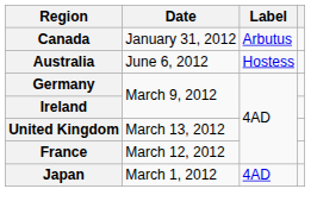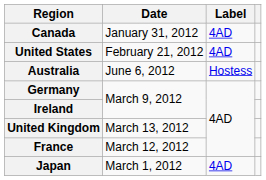 <table class="wikitable plainrowheaders">
 <tr>
 <th scope="col">Region</th>
 <th scope="col">Date</th>
 <th scope="col">Label</th>
 <th scope="col"></th>
 </tr>
 <tr>
 <th scope="row">Canada</th>
 <td>January 31, 2012</td>
-<td><a href='#'>Arbutus</a></td>
+<td><a href='#'>4AD</a></td>
+<td align="center"></td>
+</tr>
+<tr>
+<th scope="row">United States</th>
+<td>February 21, 2012</td>
+<td><a href='#'>4AD</a></td>
 <td align="center"></td>
 </tr>
 <tr>
 <th scope="row">Australia</th>
 <td>June 6, 2012</td>
 <td><a href='#'>Hostess</a></td>
 <td align="center"></td>
 </tr>
 <tr>
 <th scope="row">Germany</th>
 <td rowspan="2">March 9, 2012</td>
 <td rowspan="4">4AD</td>
 <td align="center"></td>
 </tr>
 <tr>
 <th scope="row">Ireland</th>
 <td align="center"></td>
 </tr>
 <tr>
 <th scope="row">United Kingdom</th>
 <td>March 13, 2012</td>
 <td align="center"></td>
 </tr>
 <tr>
 <th scope="row">France</th>
 <td>March 12, 2012</td>
 <td align="center"></td>
 </tr>
 <tr>
 <th scope="row">Japan</th>
 <td>March 1, 2012</td>
 <td><a href='#'>4AD</a></td>
 <td align="center"></td>
 </tr>
 </table>
